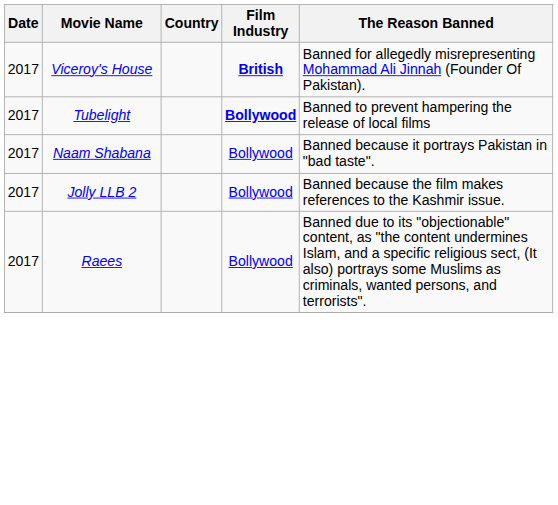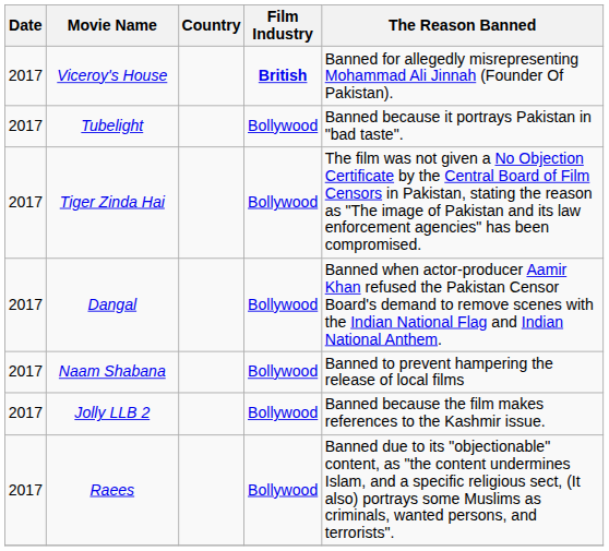 <table class="wikitable sortable" style="width:100%;">
 <tr>
 <th style="width:3%;">Date</th>
 <th style="width:27%;">Movie Name</th>
 <th style="width:05%;">Country</th>
 <th style="width:5%;">Film Industry</th>
 <th ! class="unsortable" style="width:60%;">The Reason Banned</th>
 </tr>
 <tr>
 <td align=center>2017</td>
 <td align=center><em><a href='#'>Viceroy's House</a></em></td>
 <td align=center></td>
 <td align=center><strong><a href='#'>British</a></strong></td>
 <td>Banned for allegedly misrepresenting <a href='#'>Mohammad Ali Jinnah</a> (Founder Of Pakistan).</td>
 </tr>
 <tr>
 <td align=center>2017</td>
 <td align=center><em><a href='#'>Tubelight</a></em></td>
 <td align=center></td>
-<td align=center><strong><a href='#'>Bollywood</a></strong></td>
-<td>Banned to prevent hampering the release of local films</td>
+<td align=center><a href='#'>Bollywood</a></td>
+<td>Banned because it portrays Pakistan in "bad taste".</td>
+</tr>
+<tr>
+<td align=center>2017</td>
+<td align=center><em><a href='#'>Tiger Zinda Hai</a></em></td>
+<td align=center></td>
+<td align=center><a href='#'>Bollywood</a></td>
+<td>The film was not given a <a href='#'>No Objection Certificate</a> by the <a href='#'>Central Board of Film Censors</a> in Pakistan, stating the reason as "The image of Pakistan and its law enforcement agencies" has been compromised.</td>
+</tr>
+<tr>
+<td align=center>2017</td>
+<td align=center><em><a href='#'>Dangal</a></em></td>
+<td align=center></td>
+<td align=center><a href='#'>Bollywood</a></td>
+<td>Banned when actor-producer <a href='#'>Aamir Khan</a> refused the Pakistan Censor Board's demand to remove scenes with the <a href='#'>Indian National Flag</a> and <a href='#'>Indian National Anthem</a>.</td>
 </tr>
 <tr>
 <td align=center>2017</td>
 <td align=center><em><a href='#'>Naam Shabana</a></em></td>
 <td align=center></td>
 <td align=center><a href='#'>Bollywood</a></td>
-<td>Banned because it portrays Pakistan in "bad taste".</td>
+<td>Banned to prevent hampering the release of local films</td>
 </tr>
 <tr>
 <td align=center>2017</td>
 <td align=center><em><a href='#'>Jolly LLB 2</a></em></td>
 <td align=center></td>
 <td align=center><a href='#'>Bollywood</a></td>
 <td>Banned because the film makes references to the Kashmir issue.</td>
 </tr>
 <tr>
 <td align=center>2017</td>
 <td align=center><em><a href='#'>Raees</a></em></td>
 <td align=center></td>
 <td align=center><a href='#'>Bollywood</a></td>
 <td>Banned due to its "objectionable" content, as "the content undermines Islam, and a specific religious sect, (It also) portrays some Muslims as criminals, wanted persons, and terrorists".</td>
 </tr>
 <tr>
 </tr>
 </table>
